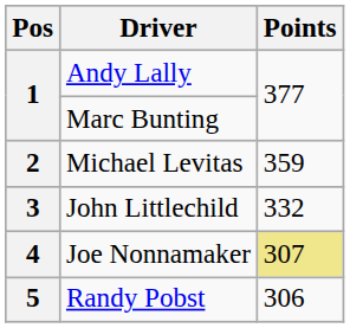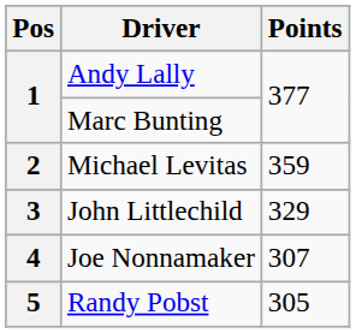 <table class="wikitable" style="font-size:85%;">
 <tr>
 <th>Pos</th>
 <th>Driver</th>
 <th>Points</th>
 </tr>
 <tr>
 <th rowspan=2>1</th>
 <td> <a href='#'>Andy Lally</a></td>
 <td rowspan=2>377</td>
 </tr>
 <tr>
 <td> Marc Bunting</td>
 </tr>
 <tr>
 <th>2</th>
 <td> Michael Levitas</td>
 <td>359</td>
 </tr>
 <tr>
 <th>3</th>
 <td> John Littlechild</td>
-<td>332</td>
+<td>329</td>
 </tr>
 <tr>
 <th>4</th>
 <td> Joe Nonnamaker</td>
-<td style="background: khaki;">307</td>
+<td>307</td>
 </tr>
 <tr>
 <th>5</th>
 <td> <a href='#'>Randy Pobst</a></td>
-<td>306</td>
+<td>305</td>
 </tr>
 </table>
